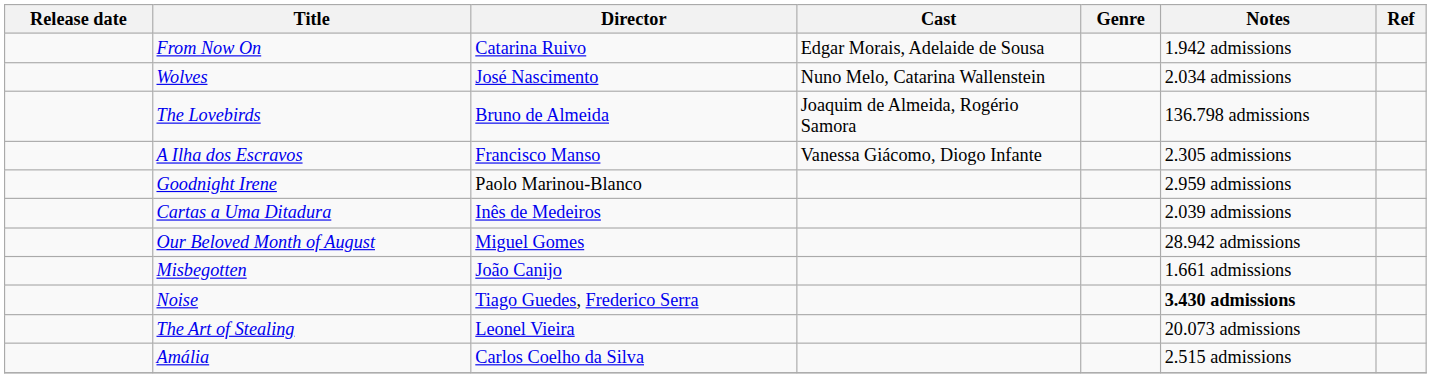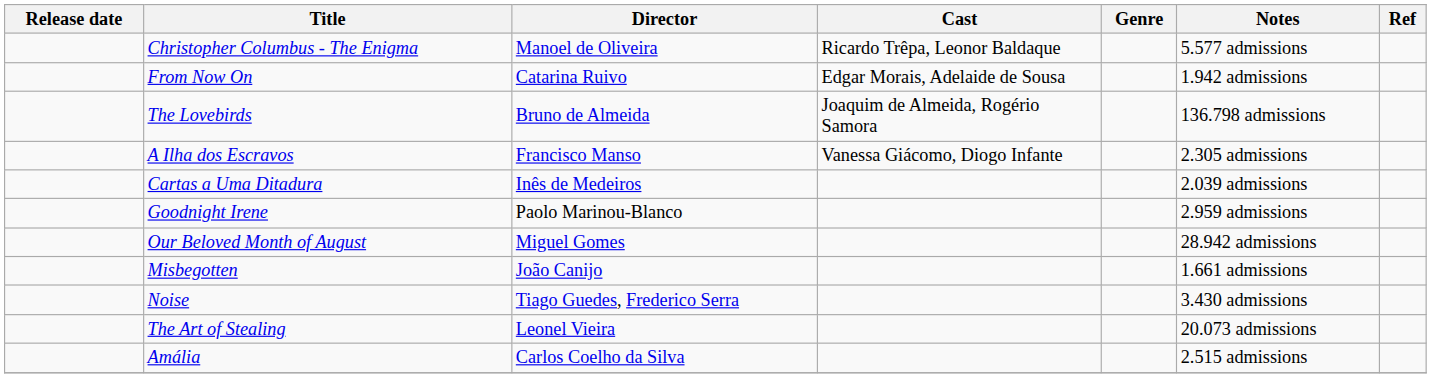 <table class="wikitable sortable">
 <tr>
 <th>Release date</th>
 <th>Title</th>
 <th>Director</th>
 <th style="width:20%;">Cast</th>
 <th>Genre</th>
 <th>Notes</th>
 <th>Ref</th>
 </tr>
 <tr>
 <td></td>
+<td><em><a href='#'>Christopher Columbus - The Enigma</a></em></td>
+<td><a href='#'>Manoel de Oliveira</a></td>
+<td>Ricardo Trêpa, Leonor Baldaque</td>
+<td></td>
+<td>5.577 admissions</td>
+<td></td>
+</tr>
+<tr>
+<td></td>
 <td><em><a href='#'>From Now On</a></em></td>
 <td><a href='#'>Catarina Ruivo</a></td>
 <td>Edgar Morais, Adelaide de Sousa</td>
 <td></td>
 <td>1.942 admissions</td>
-<td></td>
-</tr>
-<tr>
-<td></td>
-<td><em><a href='#'>Wolves</a></em></td>
-<td><a href='#'>José Nascimento</a></td>
-<td>Nuno Melo, Catarina Wallenstein</td>
-<td></td>
-<td>2.034 admissions</td>
 <td></td>
 </tr>
 <tr>
 <td></td>
 <td><em><a href='#'>The Lovebirds</a></em></td>
 <td><a href='#'>Bruno de Almeida</a></td>
 <td>Joaquim de Almeida, Rogério Samora</td>
 <td></td>
 <td>136.798 admissions</td>
 <td></td>
 </tr>
 <tr>
 <td></td>
 <td><em><a href='#'>A Ilha dos Escravos</a></em></td>
 <td><a href='#'>Francisco Manso</a></td>
 <td>Vanessa Giácomo, Diogo Infante</td>
 <td></td>
 <td>2.305 admissions</td>
 <td></td>
 </tr>
 <tr>
 <td></td>
+<td><em><a href='#'>Cartas a Uma Ditadura</a></em></td>
+<td><a href='#'>Inês de Medeiros</a></td>
+<td></td>
+<td></td>
+<td>2.039 admissions</td>
+<td></td>
+</tr>
+<tr>
+<td></td>
 <td><em><a href='#'>Goodnight Irene</a></em></td>
 <td>Paolo Marinou-Blanco</td>
 <td></td>
 <td></td>
 <td>2.959 admissions</td>
-<td></td>
-</tr>
-<tr>
-<td></td>
-<td><em><a href='#'>Cartas a Uma Ditadura</a></em></td>
-<td><a href='#'>Inês de Medeiros</a></td>
-<td></td>
-<td></td>
-<td>2.039 admissions</td>
 <td></td>
 </tr>
 <tr>
 <td></td>
 <td><em><a href='#'>Our Beloved Month of August</a></em></td>
 <td><a href='#'>Miguel Gomes</a></td>
 <td></td>
 <td></td>
 <td>28.942 admissions</td>
 <td></td>
 </tr>
 <tr>
 <td></td>
 <td><em><a href='#'>Misbegotten</a></em></td>
 <td><a href='#'>João Canijo</a></td>
 <td></td>
 <td></td>
 <td>1.661 admissions</td>
 <td></td>
 </tr>
 <tr>
 <td></td>
 <td><em><a href='#'>Noise</a></em></td>
 <td><a href='#'>Tiago Guedes</a>, <a href='#'>Frederico Serra</a></td>
 <td></td>
 <td></td>
-<td><strong>3.430 admissions</strong></td>
+<td>3.430 admissions</td>
 <td></td>
 </tr>
 <tr>
 <td></td>
 <td><em><a href='#'>The Art of Stealing</a></em></td>
 <td><a href='#'>Leonel Vieira</a></td>
 <td></td>
 <td></td>
 <td>20.073 admissions</td>
 <td></td>
 </tr>
 <tr>
 <td></td>
 <td><em><a href='#'>Amália</a></em></td>
 <td><a href='#'>Carlos Coelho da Silva</a></td>
 <td></td>
 <td></td>
 <td>2.515 admissions</td>
 <td></td>
 </tr>
 <tr>
 </tr>
 </table>
